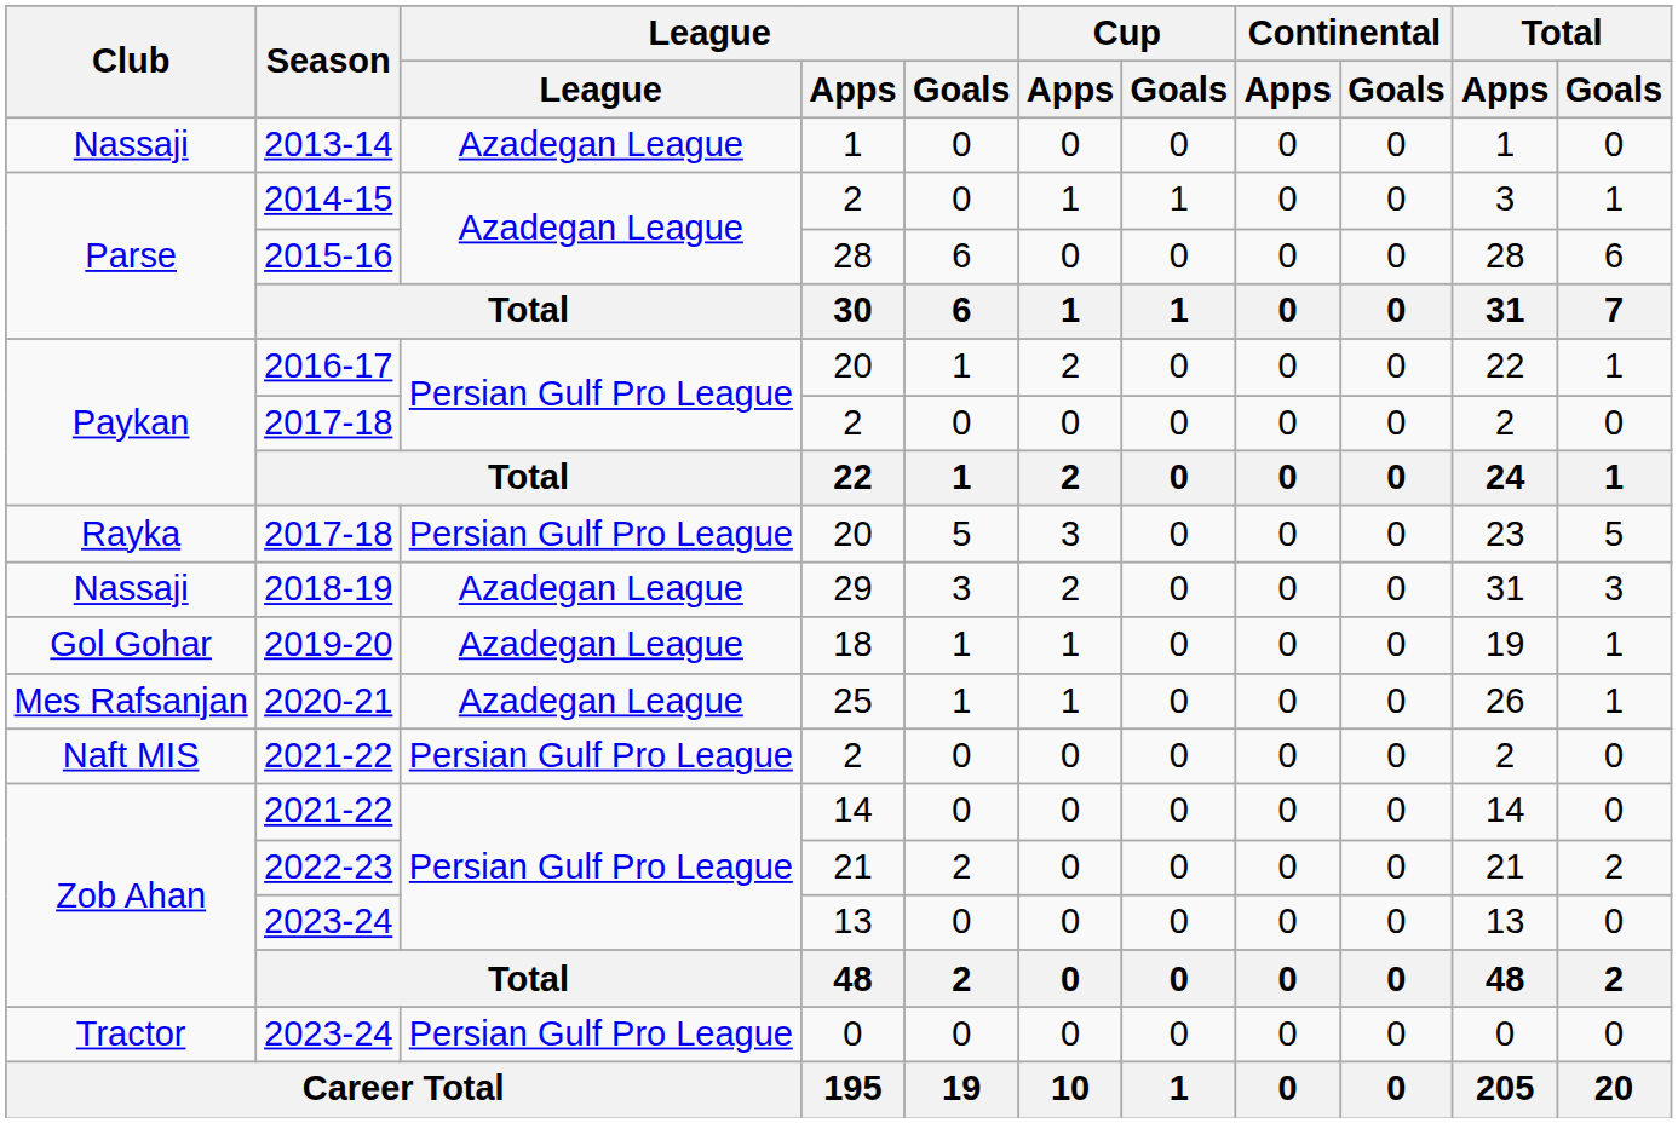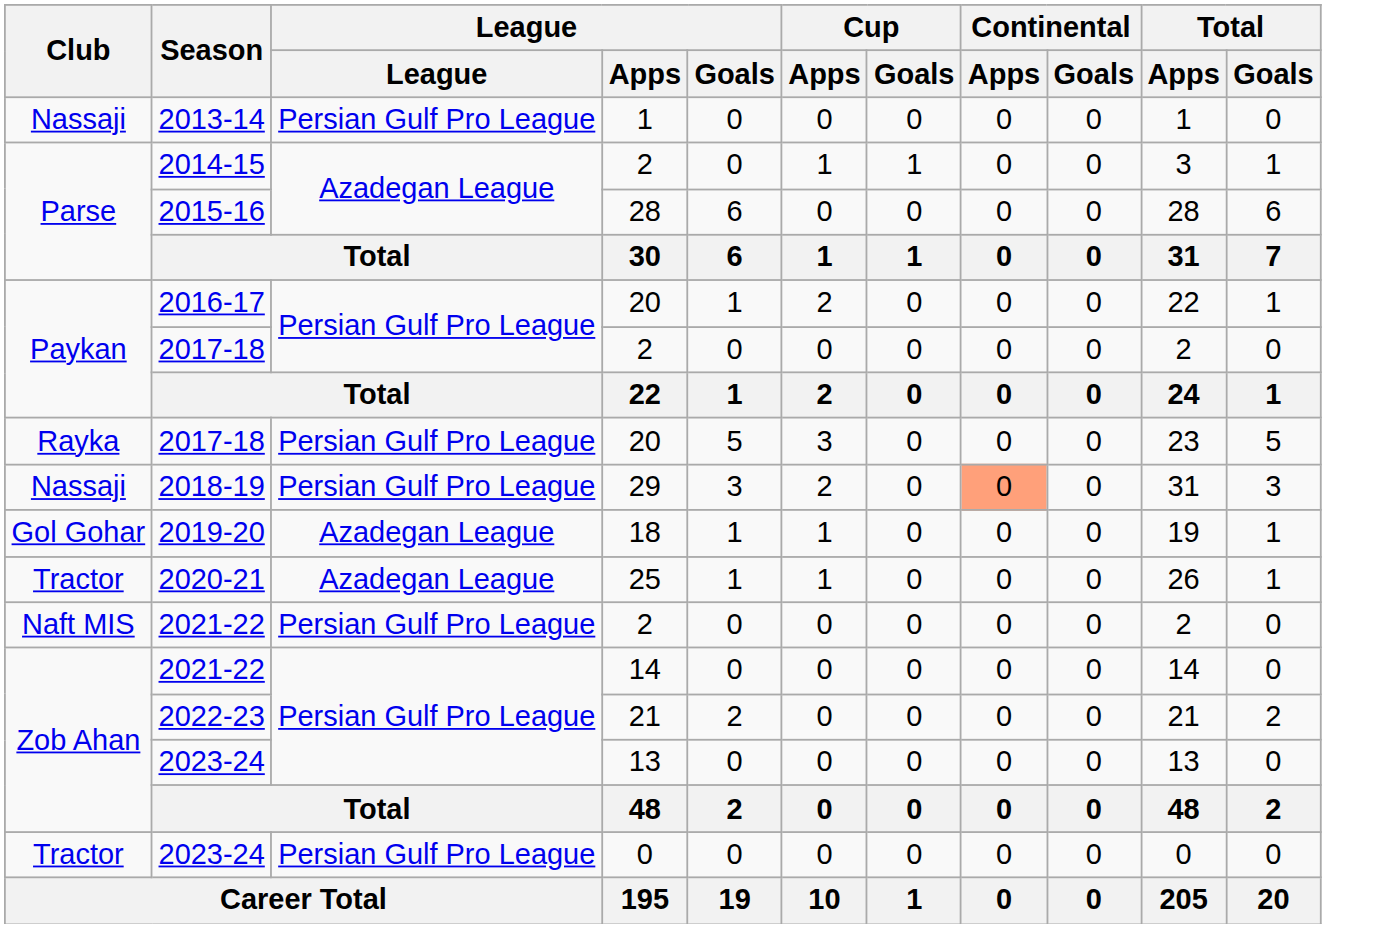 <table class="wikitable"style="text-align:center;">
 <tr>
 <th rowspan=2>Club</th>
 <th rowspan=2>Season</th>
 <th colspan=3>League</th>
 <th colspan=2>Cup</th>
 <th colspan=2>Continental</th>
 <th colspan=2>Total</th>
 </tr>
 <tr>
 <th>League</th>
 <th>Apps</th>
 <th>Goals</th>
 <th>Apps</th>
 <th>Goals</th>
 <th>Apps</th>
 <th>Goals</th>
 <th>Apps</th>
 <th>Goals</th>
 </tr>
 <tr>
 <td><a href='#'>Nassaji</a></td>
 <td><a href='#'>2013-14</a></td>
-<td><a href='#'>Azadegan League</a></td>
+<td><a href='#'>Persian Gulf Pro League</a></td>
 <td>1</td>
 <td>0</td>
 <td>0</td>
 <td>0</td>
 <td>0</td>
 <td>0</td>
 <td>1</td>
 <td>0</td>
 </tr>
 <tr>
 <td rowspan="3"><a href='#'>Parse</a></td>
 <td><a href='#'>2014-15</a></td>
 <td rowspan="2"><a href='#'>Azadegan League</a></td>
 <td>2</td>
 <td>0</td>
 <td>1</td>
 <td>1</td>
 <td>0</td>
 <td>0</td>
 <td>3</td>
 <td>1</td>
 </tr>
 <tr>
 <td><a href='#'>2015-16</a></td>
 <td>28</td>
 <td>6</td>
 <td>0</td>
 <td>0</td>
 <td>0</td>
 <td>0</td>
 <td>28</td>
 <td>6</td>
 </tr>
 <tr>
 <th colspan=2>Total</th>
 <th>30</th>
 <th>6</th>
 <th>1</th>
 <th>1</th>
 <th>0</th>
 <th>0</th>
 <th>31</th>
 <th>7</th>
 </tr>
 <tr>
 <td rowspan="3"><a href='#'>Paykan</a></td>
 <td><a href='#'>2016-17</a></td>
 <td rowspan="2"><a href='#'>Persian Gulf Pro League</a></td>
 <td>20</td>
 <td>1</td>
 <td>2</td>
 <td>0</td>
 <td>0</td>
 <td>0</td>
 <td>22</td>
 <td>1</td>
 </tr>
 <tr>
 <td><a href='#'>2017-18</a></td>
 <td>2</td>
 <td>0</td>
 <td>0</td>
 <td>0</td>
 <td>0</td>
 <td>0</td>
 <td>2</td>
 <td>0</td>
 </tr>
 <tr>
 <th colspan=2>Total</th>
 <th>22</th>
 <th>1</th>
 <th>2</th>
 <th>0</th>
 <th>0</th>
 <th>0</th>
 <th>24</th>
 <th>1</th>
 </tr>
 <tr>
 <td><a href='#'>Rayka</a></td>
 <td><a href='#'>2017-18</a></td>
 <td><a href='#'>Persian Gulf Pro League</a></td>
 <td>20</td>
 <td>5</td>
 <td>3</td>
 <td>0</td>
 <td>0</td>
 <td>0</td>
 <td>23</td>
 <td>5</td>
 </tr>
 <tr>
 <td><a href='#'>Nassaji</a></td>
 <td><a href='#'>2018-19</a></td>
-<td><a href='#'>Azadegan League</a></td>
+<td><a href='#'>Persian Gulf Pro League</a></td>
 <td>29</td>
 <td>3</td>
 <td>2</td>
 <td>0</td>
-<td>0</td>
+<td style="background: lightsalmon;">0</td>
 <td>0</td>
 <td>31</td>
 <td>3</td>
 </tr>
 <tr>
 <td><a href='#'>Gol Gohar</a></td>
 <td><a href='#'>2019-20</a></td>
 <td><a href='#'>Azadegan League</a></td>
 <td>18</td>
 <td>1</td>
 <td>1</td>
 <td>0</td>
 <td>0</td>
 <td>0</td>
 <td>19</td>
 <td>1</td>
 </tr>
 <tr>
-<td><a href='#'>Mes Rafsanjan</a></td>
+<td><a href='#'>Tractor</a></td>
 <td><a href='#'>2020-21</a></td>
 <td><a href='#'>Azadegan League</a></td>
 <td>25</td>
 <td>1</td>
 <td>1</td>
 <td>0</td>
 <td>0</td>
 <td>0</td>
 <td>26</td>
 <td>1</td>
 </tr>
 <tr>
 <td><a href='#'>Naft MIS</a></td>
 <td><a href='#'>2021-22</a></td>
 <td><a href='#'>Persian Gulf Pro League</a></td>
 <td>2</td>
 <td>0</td>
 <td>0</td>
 <td>0</td>
 <td>0</td>
 <td>0</td>
 <td>2</td>
 <td>0</td>
 </tr>
 <tr>
 <td rowspan="4"><a href='#'>Zob Ahan</a></td>
 <td><a href='#'>2021-22</a></td>
 <td rowspan="3"><a href='#'>Persian Gulf Pro League</a></td>
 <td>14</td>
 <td>0</td>
 <td>0</td>
 <td>0</td>
 <td>0</td>
 <td>0</td>
 <td>14</td>
 <td>0</td>
 </tr>
 <tr>
 <td><a href='#'>2022-23</a></td>
 <td>21</td>
 <td>2</td>
 <td>0</td>
 <td>0</td>
 <td>0</td>
 <td>0</td>
 <td>21</td>
 <td>2</td>
 </tr>
 <tr>
 <td><a href='#'>2023-24</a></td>
 <td>13</td>
 <td>0</td>
 <td>0</td>
 <td>0</td>
 <td>0</td>
 <td>0</td>
 <td>13</td>
 <td>0</td>
 </tr>
 <tr>
 <th colspan=2>Total</th>
 <th>48</th>
 <th>2</th>
 <th>0</th>
 <th>0</th>
 <th>0</th>
 <th>0</th>
 <th>48</th>
 <th>2</th>
 </tr>
 <tr>
 <td><a href='#'>Tractor</a></td>
 <td><a href='#'>2023-24</a></td>
 <td><a href='#'>Persian Gulf Pro League</a></td>
 <td>0</td>
 <td>0</td>
 <td>0</td>
 <td>0</td>
 <td>0</td>
 <td>0</td>
 <td>0</td>
 <td>0</td>
 </tr>
 <tr>
 <th colspan=3>Career Total</th>
 <th>195</th>
 <th>19</th>
 <th>10</th>
 <th>1</th>
 <th>0</th>
 <th>0</th>
 <th>205</th>
 <th>20</th>
 </tr>
 </table>
